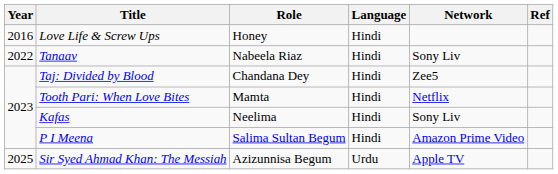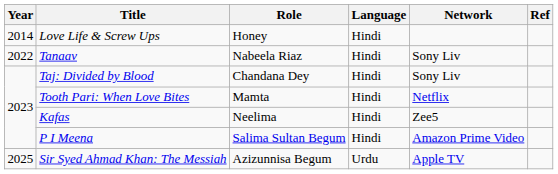 <table class="wikitable">
 <tr>
 <th scope="col">Year</th>
 <th scope="col">Title</th>
 <th scope="col">Role</th>
 <th scope="col">Language</th>
 <th scope="col">Network</th>
 <th scope="col">Ref</th>
 </tr>
 <tr>
-<td>2016</td>
+<td>2014</td>
 <td><em>Love Life & Screw Ups</em></td>
 <td>Honey</td>
 <td>Hindi</td>
 <td></td>
 <td></td>
 </tr>
 <tr>
 <td>2022</td>
 <td><em><a href='#'>Tanaav</a></em></td>
 <td>Nabeela Riaz</td>
 <td>Hindi</td>
 <td>Sony Liv</td>
 <td></td>
 </tr>
 <tr>
 <td rowspan="4">2023</td>
 <td><em><a href='#'>Taj: Divided by Blood</a></em></td>
 <td>Chandana Dey</td>
 <td>Hindi</td>
-<td>Zee5</td>
+<td>Sony Liv</td>
 <td></td>
 </tr>
 <tr>
 <td><em><a href='#'>Tooth Pari: When Love Bites</a></em></td>
 <td>Mamta</td>
 <td>Hindi</td>
 <td><a href='#'>Netflix</a></td>
 <td></td>
 </tr>
 <tr>
 <td><em><a href='#'>Kafas</a></em></td>
 <td>Neelima</td>
 <td>Hindi</td>
-<td>Sony Liv</td>
+<td>Zee5</td>
 <td></td>
 </tr>
 <tr>
 <td><em><a href='#'>P I Meena</a></em></td>
 <td><a href='#'>Salima Sultan Begum</a></td>
 <td>Hindi</td>
 <td><a href='#'>Amazon Prime Video</a></td>
 <td></td>
 </tr>
 <tr>
 <td>2025</td>
 <td><em><a href='#'>Sir Syed Ahmad Khan: The Messiah</a></em></td>
 <td>Azizunnisa Begum</td>
 <td>Urdu</td>
 <td><a href='#'>Apple TV</a></td>
 <td></td>
 </tr>
 </table>
